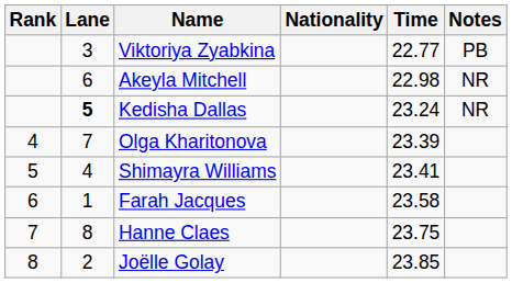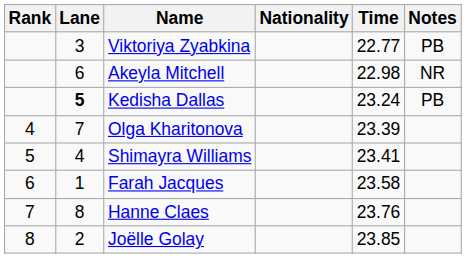 <table class="wikitable sortable" style="text-align:center">
 <tr>
 <th>Rank</th>
 <th>Lane</th>
 <th>Name</th>
 <th>Nationality</th>
 <th>Time</th>
 <th>Notes</th>
 </tr>
 <tr>
 <td></td>
 <td>3</td>
 <td align=left><a href='#'>Viktoriya Zyabkina</a></td>
 <td align=left></td>
 <td>22.77</td>
 <td>PB</td>
 </tr>
 <tr>
 <td></td>
 <td>6</td>
 <td align=left><a href='#'>Akeyla Mitchell</a></td>
 <td align=left></td>
 <td>22.98</td>
 <td>NR</td>
 </tr>
 <tr>
 <td></td>
 <td><strong>5</strong></td>
 <td align=left><a href='#'>Kedisha Dallas</a></td>
 <td align=left></td>
 <td>23.24</td>
-<td>NR</td>
+<td>PB</td>
 </tr>
 <tr>
 <td>4</td>
 <td>7</td>
 <td align=left><a href='#'>Olga Kharitonova</a></td>
 <td align=left></td>
 <td>23.39</td>
 <td></td>
 </tr>
 <tr>
 <td>5</td>
 <td>4</td>
 <td align=left><a href='#'>Shimayra Williams</a></td>
 <td align=left></td>
 <td>23.41</td>
 <td></td>
 </tr>
 <tr>
 <td>6</td>
 <td>1</td>
 <td align=left><a href='#'>Farah Jacques</a></td>
 <td align=left></td>
 <td>23.58</td>
 <td></td>
 </tr>
 <tr>
 <td>7</td>
 <td>8</td>
 <td align=left><a href='#'>Hanne Claes</a></td>
 <td align=left></td>
-<td>23.75</td>
+<td>23.76</td>
 <td></td>
 </tr>
 <tr>
 <td>8</td>
 <td>2</td>
 <td align=left><a href='#'>Joëlle Golay</a></td>
 <td align=left></td>
 <td>23.85</td>
 <td></td>
 </tr>
 </table>
